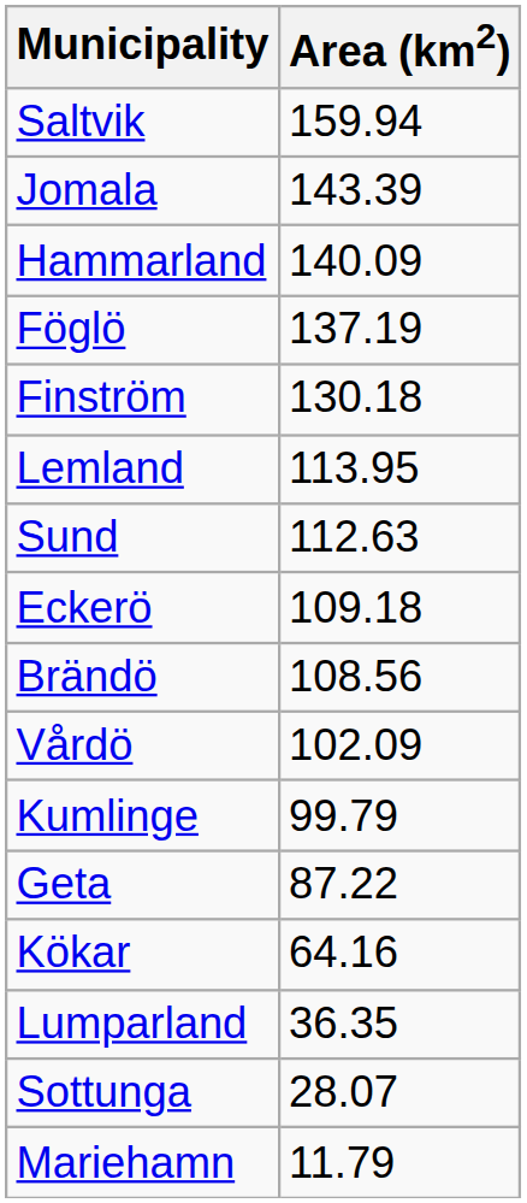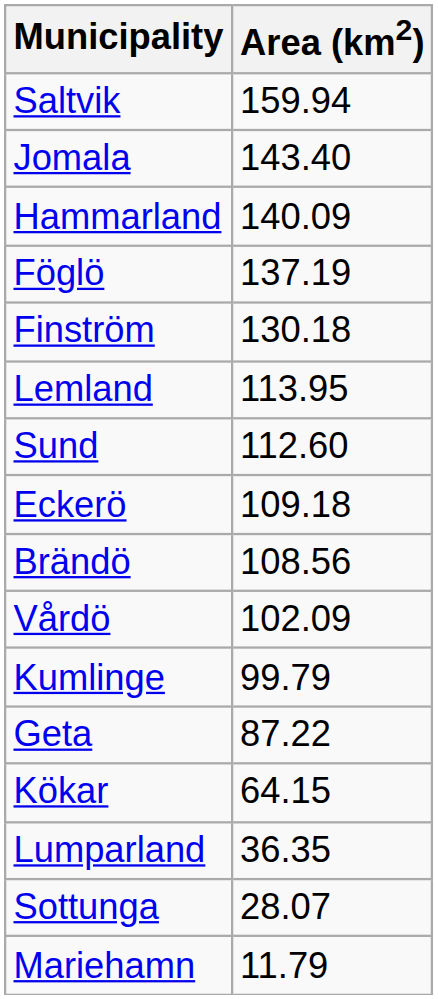 <table class="wikitable sortable">
 <tr>
 <th>Municipality</th>
 <th>Area (km<sup>2</sup>)</th>
 </tr>
 <tr>
 <td><a href='#'>Saltvik</a></td>
 <td>159.94</td>
 </tr>
 <tr>
 <td><a href='#'>Jomala</a></td>
-<td>143.39</td>
+<td>143.40</td>
 </tr>
 <tr>
 <td><a href='#'>Hammarland</a></td>
 <td>140.09</td>
 </tr>
 <tr>
 <td><a href='#'>Föglö</a></td>
 <td>137.19</td>
 </tr>
 <tr>
 <td><a href='#'>Finström</a></td>
 <td>130.18</td>
 </tr>
 <tr>
 <td><a href='#'>Lemland</a></td>
 <td>113.95</td>
 </tr>
 <tr>
 <td><a href='#'>Sund</a></td>
-<td>112.63</td>
+<td>112.60</td>
 </tr>
 <tr>
 <td><a href='#'>Eckerö</a></td>
 <td>109.18</td>
 </tr>
 <tr>
 <td><a href='#'>Brändö</a></td>
 <td>108.56</td>
 </tr>
 <tr>
 <td><a href='#'>Vårdö</a></td>
 <td>102.09</td>
 </tr>
 <tr>
 <td><a href='#'>Kumlinge</a></td>
 <td>99.79</td>
 </tr>
 <tr>
 <td><a href='#'>Geta</a></td>
 <td>87.22</td>
 </tr>
 <tr>
 <td><a href='#'>Kökar</a></td>
-<td>64.16</td>
+<td>64.15</td>
 </tr>
 <tr>
 <td><a href='#'>Lumparland</a></td>
 <td>36.35</td>
 </tr>
 <tr>
 <td><a href='#'>Sottunga</a></td>
 <td>28.07</td>
 </tr>
 <tr>
 <td><a href='#'>Mariehamn</a></td>
 <td>11.79</td>
 </tr>
 </table>
